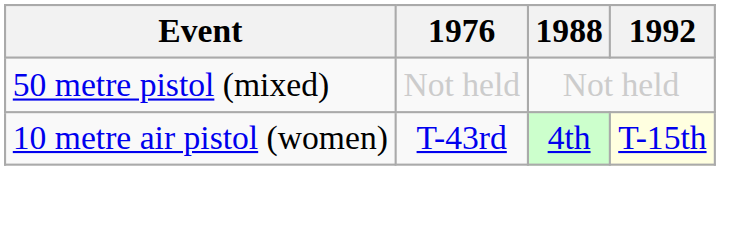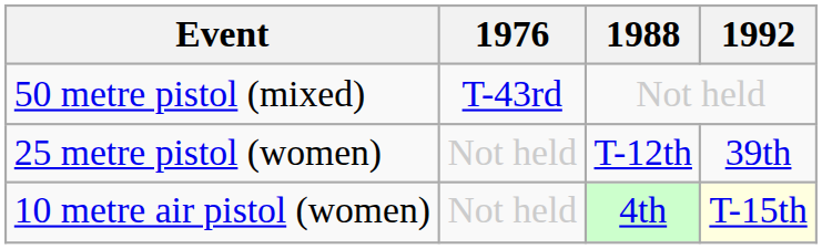 <table class="wikitable" style="text-align: center">
 <tr>
 <th>Event</th>
 <th>1976</th>
 <th>1988</th>
 <th>1992</th>
 </tr>
 <tr>
 <td align=left><a href='#'>50 metre pistol</a> (mixed)</td>
-<td colspan=1 style="color: #cccccc">Not held</td>
+<td><a href='#'>T-43rd</a></td>
 <td colspan=2 style="color: #cccccc">Not held</td>
 </tr>
 <tr>
+<td align=left><a href='#'>25 metre pistol</a> (women)</td>
+<td colspan=1 style="color: #cccccc">Not held</td>
+<td><a href='#'>T-12th</a></td>
+<td><a href='#'>39th</a></td>
+</tr>
+<tr>
 <td align=left><a href='#'>10 metre air pistol</a> (women)</td>
-<td><a href='#'>T-43rd</a></td>
+<td colspan=1 style="color: #cccccc">Not held</td>
 <td style="background: #ccffcc"><a href='#'>4th</a></td>
 <td style="background: lightyellow;"><a href='#'>T-15th</a></td>
 </tr>
 </table>
